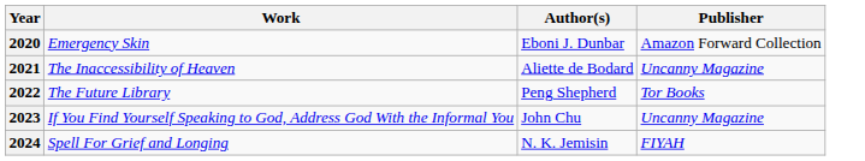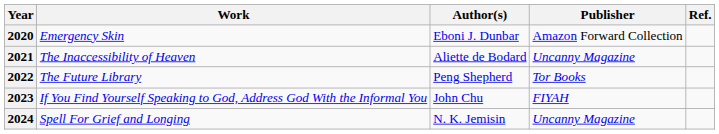 <table class="sortable wikitable">
 <tr>
 <th>Year</th>
 <th>Work</th>
 <th class="unsortable">Author(s)</th>
 <th class="unsortable">Publisher</th>
+<th class="unsortable">Ref.</th>
 </tr>
 <tr>
 <th>2020</th>
 <td><em><a href='#'>Emergency Skin</a></em></td>
 <td><a href='#'>Eboni J. Dunbar</a></td>
 <td><a href='#'>Amazon</a> Forward Collection</td>
+<td></td>
 </tr>
 <tr>
 <th>2021</th>
 <td><em><a href='#'>The Inaccessibility of Heaven</a></em></td>
 <td><a href='#'>Aliette de Bodard</a></td>
 <td><em><a href='#'>Uncanny Magazine</a></em></td>
+<td></td>
 </tr>
 <tr>
 <th>2022</th>
 <td><em><a href='#'>The Future Library</a></em></td>
 <td><a href='#'>Peng Shepherd</a></td>
 <td><em><a href='#'>Tor Books</a></em></td>
+<td></td>
 </tr>
 <tr>
 <th>2023</th>
 <td><em><a href='#'>If You Find Yourself Speaking to God, Address God With the Informal You</a></em></td>
 <td><a href='#'>John Chu</a></td>
-<td><em><a href='#'>Uncanny Magazine</a></em></td>
+<td><em><a href='#'>FIYAH</a></em></td>
+<td></td>
 </tr>
 <tr>
 <th>2024</th>
 <td><em><a href='#'>Spell For Grief and Longing</a></em></td>
 <td><a href='#'>N. K. Jemisin</a></td>
-<td><em><a href='#'>FIYAH</a></em></td>
+<td><em><a href='#'>Uncanny Magazine</a></em></td>
+<td></td>
 </tr>
 </table>
